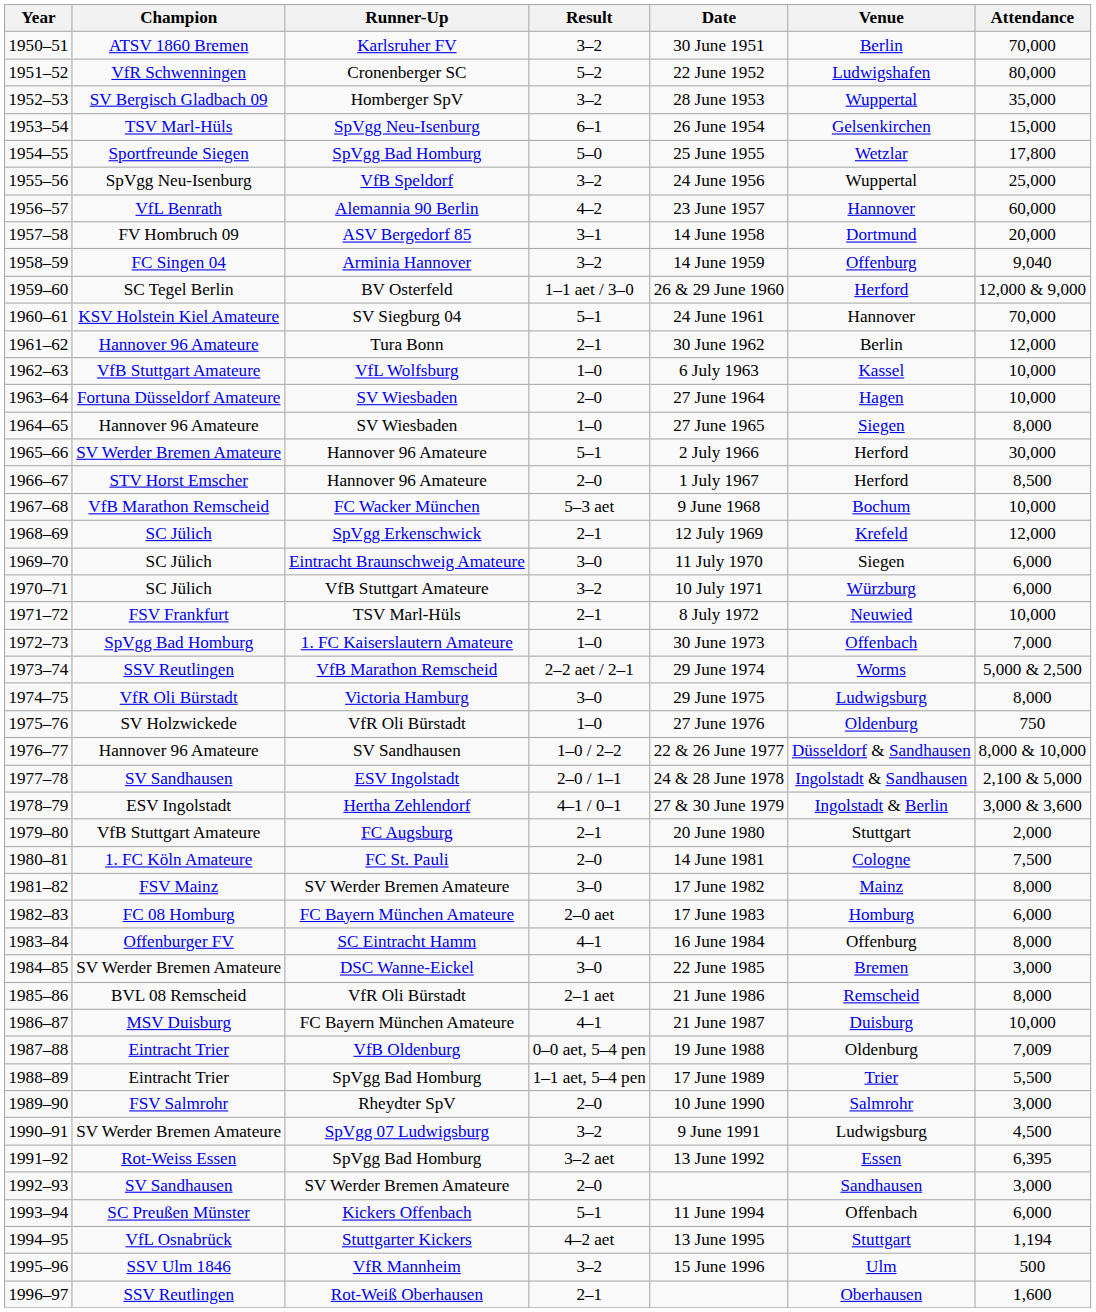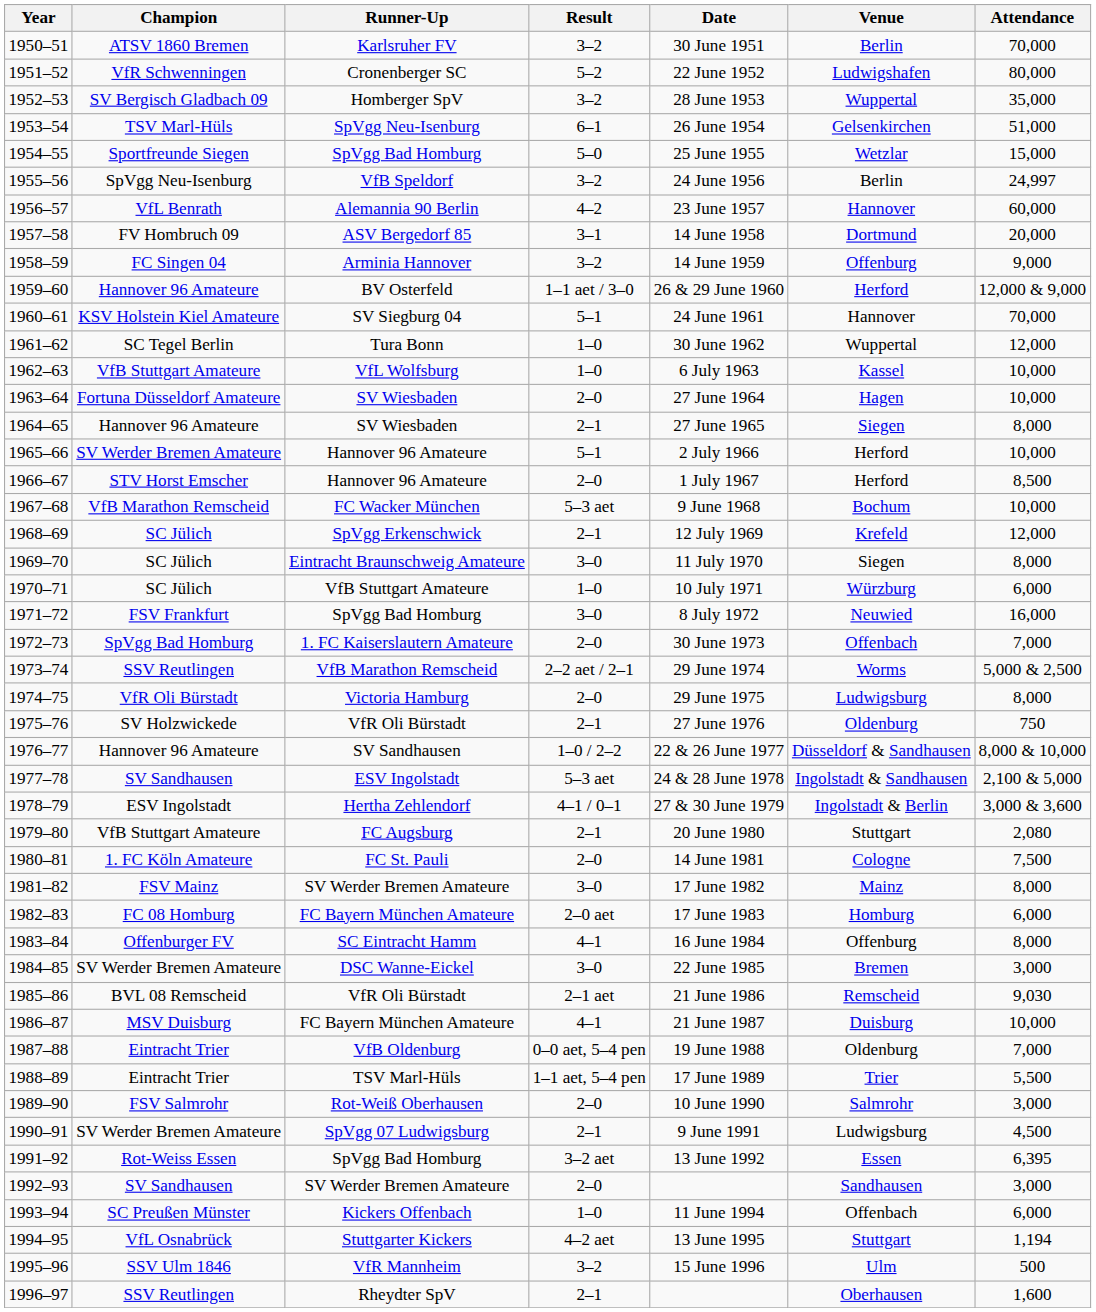 <table class=wikitable>
 <tr>
 <th>Year</th>
 <th style="text-align:center">Champion</th>
 <th style="text-align:center">Runner-Up</th>
 <th style="text-align:center">Result</th>
 <th style="text-align:center">Date</th>
 <th style="text-align:center">Venue</th>
 <th style="text-align:center">Attendance</th>
 </tr>
 <tr align="center">
 <td>1950–51</td>
 <td><a href='#'>ATSV 1860 Bremen</a></td>
 <td><a href='#'>Karlsruher FV</a></td>
 <td>3–2</td>
 <td>30 June 1951</td>
 <td><a href='#'>Berlin</a></td>
 <td>70,000</td>
 </tr>
 <tr align="center">
 <td>1951–52</td>
 <td><a href='#'>VfR Schwenningen</a></td>
 <td>Cronenberger SC</td>
 <td>5–2</td>
 <td>22 June 1952</td>
 <td><a href='#'>Ludwigshafen</a></td>
 <td>80,000</td>
 </tr>
 <tr align="center">
 <td>1952–53</td>
 <td><a href='#'>SV Bergisch Gladbach 09</a></td>
 <td>Homberger SpV</td>
 <td>3–2</td>
 <td>28 June 1953</td>
 <td><a href='#'>Wuppertal</a></td>
 <td>35,000</td>
 </tr>
 <tr align="center">
 <td>1953–54</td>
 <td><a href='#'>TSV Marl-Hüls</a></td>
 <td><a href='#'>SpVgg Neu-Isenburg</a></td>
 <td>6–1</td>
 <td>26 June 1954</td>
 <td><a href='#'>Gelsenkirchen</a></td>
-<td>15,000</td>
+<td>51,000</td>
 </tr>
 <tr align="center">
 <td>1954–55</td>
 <td><a href='#'>Sportfreunde Siegen</a></td>
 <td><a href='#'>SpVgg Bad Homburg</a></td>
 <td>5–0</td>
 <td>25 June 1955</td>
 <td><a href='#'>Wetzlar</a></td>
-<td>17,800</td>
+<td>15,000</td>
 </tr>
 <tr align="center">
 <td>1955–56</td>
 <td>SpVgg Neu-Isenburg</td>
 <td><a href='#'>VfB Speldorf</a></td>
 <td>3–2</td>
 <td>24 June 1956</td>
-<td>Wuppertal</td>
-<td>25,000</td>
+<td>Berlin</td>
+<td>24,997</td>
 </tr>
 <tr align="center">
 <td>1956–57</td>
 <td><a href='#'>VfL Benrath</a></td>
 <td><a href='#'>Alemannia 90 Berlin</a></td>
 <td>4–2</td>
 <td>23 June 1957</td>
 <td><a href='#'>Hannover</a></td>
 <td>60,000</td>
 </tr>
 <tr align="center">
 <td>1957–58</td>
 <td>FV Hombruch 09</td>
 <td><a href='#'>ASV Bergedorf 85</a></td>
 <td>3–1</td>
 <td>14 June 1958</td>
 <td><a href='#'>Dortmund</a></td>
 <td>20,000</td>
 </tr>
 <tr align="center">
 <td>1958–59</td>
 <td><a href='#'>FC Singen 04</a></td>
 <td><a href='#'>Arminia Hannover</a></td>
 <td>3–2</td>
 <td>14 June 1959</td>
 <td><a href='#'>Offenburg</a></td>
-<td>9,040</td>
+<td>9,000</td>
 </tr>
 <tr align="center">
 <td>1959–60</td>
-<td>SC Tegel Berlin</td>
+<td><a href='#'>Hannover 96 Amateure</a></td>
 <td>BV Osterfeld</td>
 <td>1–1 aet / 3–0</td>
 <td>26 & 29 June 1960</td>
 <td><a href='#'>Herford</a></td>
 <td>12,000 & 9,000</td>
 </tr>
 <tr align="center">
 <td>1960–61</td>
 <td><a href='#'>KSV Holstein Kiel Amateure</a></td>
 <td>SV Siegburg 04</td>
 <td>5–1</td>
 <td>24 June 1961</td>
 <td>Hannover</td>
 <td>70,000</td>
 </tr>
 <tr align="center">
 <td>1961–62</td>
-<td><a href='#'>Hannover 96 Amateure</a></td>
+<td>SC Tegel Berlin</td>
 <td>Tura Bonn</td>
-<td>2–1</td>
+<td>1–0</td>
 <td>30 June 1962</td>
-<td>Berlin</td>
+<td>Wuppertal</td>
 <td>12,000</td>
 </tr>
 <tr align="center">
 <td>1962–63</td>
 <td><a href='#'>VfB Stuttgart Amateure</a></td>
 <td><a href='#'>VfL Wolfsburg</a></td>
 <td>1–0</td>
 <td>6 July 1963</td>
 <td><a href='#'>Kassel</a></td>
 <td>10,000</td>
 </tr>
 <tr align="center">
 <td>1963–64</td>
 <td><a href='#'>Fortuna Düsseldorf Amateure</a></td>
 <td><a href='#'>SV Wiesbaden</a></td>
 <td>2–0</td>
 <td>27 June 1964</td>
 <td><a href='#'>Hagen</a></td>
 <td>10,000</td>
 </tr>
 <tr align="center">
 <td>1964–65</td>
 <td>Hannover 96 Amateure</td>
 <td>SV Wiesbaden</td>
-<td>1–0</td>
+<td>2–1</td>
 <td>27 June 1965</td>
 <td><a href='#'>Siegen</a></td>
 <td>8,000</td>
 </tr>
 <tr align="center">
 <td>1965–66</td>
 <td><a href='#'>SV Werder Bremen Amateure</a></td>
 <td>Hannover 96 Amateure</td>
 <td>5–1</td>
 <td>2 July 1966</td>
 <td>Herford</td>
-<td>30,000</td>
+<td>10,000</td>
 </tr>
 <tr align="center">
 <td>1966–67</td>
 <td><a href='#'>STV Horst Emscher</a></td>
 <td>Hannover 96 Amateure</td>
 <td>2–0</td>
 <td>1 July 1967</td>
 <td>Herford</td>
 <td>8,500</td>
 </tr>
 <tr align="center">
 <td>1967–68</td>
 <td><a href='#'>VfB Marathon Remscheid</a></td>
 <td><a href='#'>FC Wacker München</a></td>
 <td>5–3 aet</td>
 <td>9 June 1968</td>
 <td><a href='#'>Bochum</a></td>
 <td>10,000</td>
 </tr>
 <tr align="center">
 <td>1968–69</td>
 <td><a href='#'>SC Jülich</a></td>
 <td><a href='#'>SpVgg Erkenschwick</a></td>
 <td>2–1</td>
 <td>12 July 1969</td>
 <td><a href='#'>Krefeld</a></td>
 <td>12,000</td>
 </tr>
 <tr align="center">
 <td>1969–70</td>
 <td>SC Jülich</td>
 <td><a href='#'>Eintracht Braunschweig Amateure</a></td>
 <td>3–0</td>
 <td>11 July 1970</td>
 <td>Siegen</td>
-<td>6,000</td>
+<td>8,000</td>
 </tr>
 <tr align="center">
 <td>1970–71</td>
 <td>SC Jülich</td>
 <td>VfB Stuttgart Amateure</td>
-<td>3–2</td>
+<td>1–0</td>
 <td>10 July 1971</td>
 <td><a href='#'>Würzburg</a></td>
 <td>6,000</td>
 </tr>
 <tr align="center">
 <td>1971–72</td>
 <td><a href='#'>FSV Frankfurt</a></td>
-<td>TSV Marl-Hüls</td>
-<td>2–1</td>
+<td>SpVgg Bad Homburg</td>
+<td>3–0</td>
 <td>8 July 1972</td>
 <td><a href='#'>Neuwied</a></td>
-<td>10,000</td>
+<td>16,000</td>
 </tr>
 <tr align="center">
 <td>1972–73</td>
 <td><a href='#'>SpVgg Bad Homburg</a></td>
 <td><a href='#'>1. FC Kaiserslautern Amateure</a></td>
-<td>1–0</td>
+<td>2–0</td>
 <td>30 June 1973</td>
 <td><a href='#'>Offenbach</a></td>
 <td>7,000</td>
 </tr>
 <tr align="center">
 <td>1973–74</td>
 <td><a href='#'>SSV Reutlingen</a></td>
 <td><a href='#'>VfB Marathon Remscheid</a></td>
 <td>2–2 aet / 2–1</td>
 <td>29 June 1974</td>
 <td><a href='#'>Worms</a></td>
 <td>5,000 & 2,500</td>
 </tr>
 <tr align="center">
 <td>1974–75</td>
 <td><a href='#'>VfR Oli Bürstadt</a></td>
 <td><a href='#'>Victoria Hamburg</a></td>
-<td>3–0</td>
+<td>2–0</td>
 <td>29 June 1975</td>
 <td><a href='#'>Ludwigsburg</a></td>
 <td>8,000</td>
 </tr>
 <tr align="center">
 <td>1975–76</td>
 <td>SV Holzwickede</td>
 <td>VfR Oli Bürstadt</td>
-<td>1–0</td>
+<td>2–1</td>
 <td>27 June 1976</td>
 <td><a href='#'>Oldenburg</a></td>
 <td>750</td>
 </tr>
 <tr align="center">
 <td>1976–77</td>
 <td>Hannover 96 Amateure</td>
 <td>SV Sandhausen</td>
 <td>1–0 / 2–2</td>
 <td>22 & 26 June 1977</td>
 <td><a href='#'>Düsseldorf</a> & <a href='#'>Sandhausen</a></td>
 <td>8,000 & 10,000</td>
 </tr>
 <tr align="center">
 <td>1977–78</td>
 <td><a href='#'>SV Sandhausen</a></td>
 <td><a href='#'>ESV Ingolstadt</a></td>
-<td>2–0 / 1–1</td>
+<td>5–3 aet</td>
 <td>24 & 28 June 1978</td>
 <td><a href='#'>Ingolstadt</a> & <a href='#'>Sandhausen</a></td>
 <td>2,100 & 5,000</td>
 </tr>
 <tr align="center">
 <td>1978–79</td>
 <td>ESV Ingolstadt</td>
 <td><a href='#'>Hertha Zehlendorf</a></td>
 <td>4–1 / 0–1</td>
 <td>27 & 30 June 1979</td>
 <td><a href='#'>Ingolstadt</a> & <a href='#'>Berlin</a></td>
 <td>3,000 & 3,600</td>
 </tr>
 <tr align="center">
 <td>1979–80</td>
 <td>VfB Stuttgart Amateure</td>
 <td><a href='#'>FC Augsburg</a></td>
 <td>2–1</td>
 <td>20 June 1980</td>
 <td>Stuttgart</td>
-<td>2,000</td>
+<td>2,080</td>
 </tr>
 <tr align="center">
 <td>1980–81</td>
 <td><a href='#'>1. FC Köln Amateure</a></td>
 <td><a href='#'>FC St. Pauli</a></td>
 <td>2–0</td>
 <td>14 June 1981</td>
 <td><a href='#'>Cologne</a></td>
 <td>7,500</td>
 </tr>
 <tr align="center">
 <td>1981–82</td>
 <td><a href='#'>FSV Mainz</a></td>
 <td>SV Werder Bremen Amateure</td>
 <td>3–0</td>
 <td>17 June 1982</td>
 <td><a href='#'>Mainz</a></td>
 <td>8,000</td>
 </tr>
 <tr align="center">
 <td>1982–83</td>
 <td><a href='#'>FC 08 Homburg</a></td>
 <td><a href='#'>FC Bayern München Amateure</a></td>
 <td>2–0 aet</td>
 <td>17 June 1983</td>
 <td><a href='#'>Homburg</a></td>
 <td>6,000</td>
 </tr>
 <tr align="center">
 <td>1983–84</td>
 <td><a href='#'>Offenburger FV</a></td>
 <td><a href='#'>SC Eintracht Hamm</a></td>
 <td>4–1</td>
 <td>16 June 1984</td>
 <td>Offenburg</td>
 <td>8,000</td>
 </tr>
 <tr align="center">
 <td>1984–85</td>
 <td>SV Werder Bremen Amateure</td>
 <td><a href='#'>DSC Wanne-Eickel</a></td>
 <td>3–0</td>
 <td>22 June 1985</td>
 <td><a href='#'>Bremen</a></td>
 <td>3,000</td>
 </tr>
 <tr align="center">
 <td>1985–86</td>
 <td>BVL 08 Remscheid</td>
 <td>VfR Oli Bürstadt</td>
 <td>2–1 aet</td>
 <td>21 June 1986</td>
 <td><a href='#'>Remscheid</a></td>
-<td>8,000</td>
+<td>9,030</td>
 </tr>
 <tr align="center">
 <td>1986–87</td>
 <td><a href='#'>MSV Duisburg</a></td>
 <td>FC Bayern München Amateure</td>
 <td>4–1</td>
 <td>21 June 1987</td>
 <td><a href='#'>Duisburg</a></td>
 <td>10,000</td>
 </tr>
 <tr align="center">
 <td>1987–88</td>
 <td><a href='#'>Eintracht Trier</a></td>
 <td><a href='#'>VfB Oldenburg</a></td>
 <td>0–0 aet, 5–4 pen</td>
 <td>19 June 1988</td>
 <td>Oldenburg</td>
-<td>7,009</td>
+<td>7,000</td>
 </tr>
 <tr align="center">
 <td>1988–89</td>
 <td>Eintracht Trier</td>
-<td>SpVgg Bad Homburg</td>
+<td>TSV Marl-Hüls</td>
 <td>1–1 aet, 5–4 pen</td>
 <td>17 June 1989</td>
 <td><a href='#'>Trier</a></td>
 <td>5,500</td>
 </tr>
 <tr align="center">
 <td>1989–90</td>
 <td><a href='#'>FSV Salmrohr</a></td>
-<td>Rheydter SpV</td>
+<td><a href='#'>Rot-Weiß Oberhausen</a></td>
 <td>2–0</td>
 <td>10 June 1990</td>
 <td><a href='#'>Salmrohr</a></td>
 <td>3,000</td>
 </tr>
 <tr align="center">
 <td>1990–91</td>
 <td>SV Werder Bremen Amateure</td>
 <td><a href='#'>SpVgg 07 Ludwigsburg</a></td>
-<td>3–2</td>
+<td>2–1</td>
 <td>9 June 1991</td>
 <td>Ludwigsburg</td>
 <td>4,500</td>
 </tr>
 <tr align="center">
 <td>1991–92</td>
 <td><a href='#'>Rot-Weiss Essen</a></td>
 <td>SpVgg Bad Homburg</td>
 <td>3–2 aet</td>
 <td>13 June 1992</td>
 <td><a href='#'>Essen</a></td>
 <td>6,395</td>
 </tr>
 <tr align="center">
 <td>1992–93</td>
 <td><a href='#'>SV Sandhausen</a></td>
 <td>SV Werder Bremen Amateure</td>
 <td>2–0</td>
 <td></td>
 <td><a href='#'>Sandhausen</a></td>
 <td>3,000</td>
 </tr>
 <tr align="center">
 <td>1993–94</td>
 <td><a href='#'>SC Preußen Münster</a></td>
 <td><a href='#'>Kickers Offenbach</a></td>
-<td>5–1</td>
+<td>1–0</td>
 <td>11 June 1994</td>
 <td>Offenbach</td>
 <td>6,000</td>
 </tr>
 <tr align="center">
 <td>1994–95</td>
 <td><a href='#'>VfL Osnabrück</a></td>
 <td><a href='#'>Stuttgarter Kickers</a></td>
 <td>4–2 aet</td>
 <td>13 June 1995</td>
 <td><a href='#'>Stuttgart</a></td>
 <td>1,194</td>
 </tr>
 <tr align="center">
 <td>1995–96</td>
 <td><a href='#'>SSV Ulm 1846</a></td>
 <td><a href='#'>VfR Mannheim</a></td>
 <td>3–2</td>
 <td>15 June 1996</td>
 <td><a href='#'>Ulm</a></td>
 <td>500</td>
 </tr>
 <tr align="center">
 <td>1996–97</td>
 <td><a href='#'>SSV Reutlingen</a></td>
-<td><a href='#'>Rot-Weiß Oberhausen</a></td>
+<td>Rheydter SpV</td>
 <td>2–1</td>
 <td></td>
 <td><a href='#'>Oberhausen</a></td>
 <td>1,600</td>
 </tr>
 </table>
